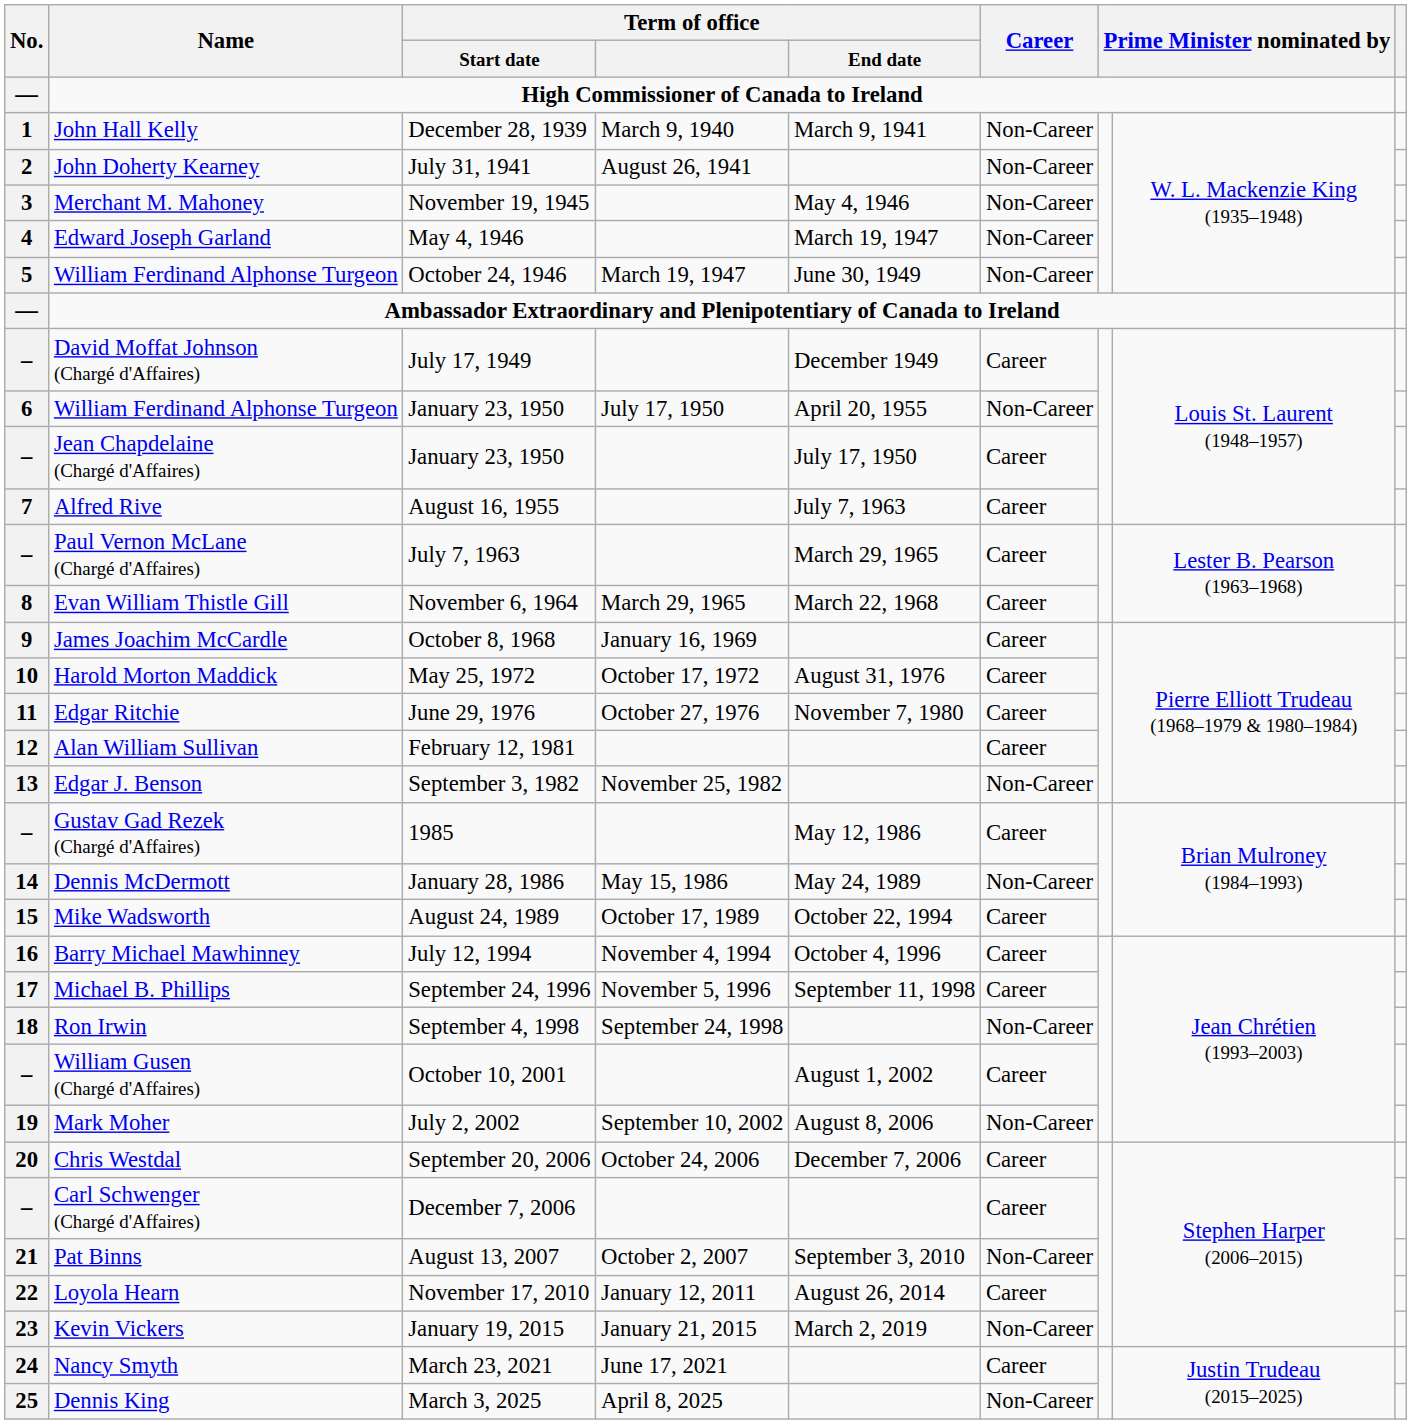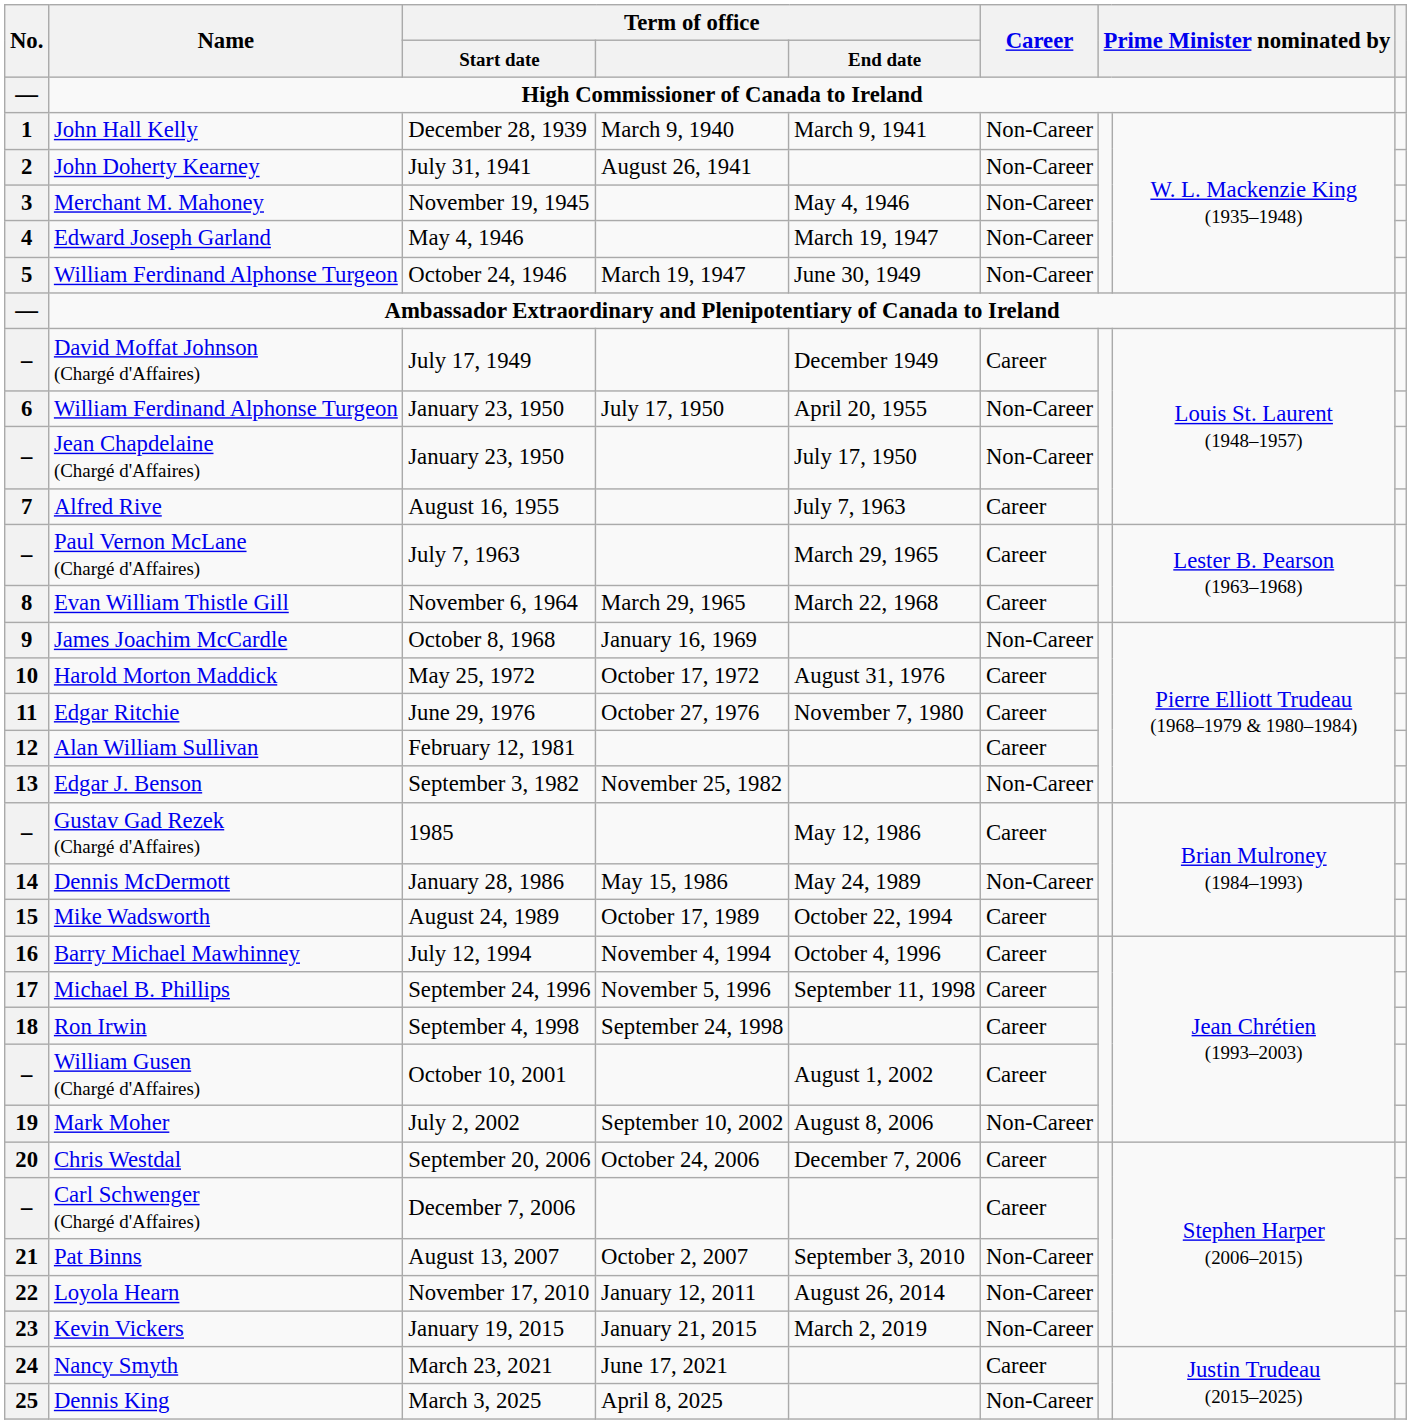 <table class="wikitable">
 <tr>
 <th rowspan="2">No.</th>
 <th rowspan="2">Name</th>
 <th colspan="3">Term of office</th>
 <th rowspan="2"><a href='#'>Career</a></th>
 <th rowspan="2"; colspan="2"><a href='#'>Prime Minister</a> nominated by</th>
 <th rowspan="2"></th>
 </tr>
 <tr>
 <th><small>Start date</small></th>
 <th><small><a href='#'></a></small></th>
 <th><small>End date</small></th>
 </tr>
 <tr>
 <th>—</th>
 <td style="text-align:center"; colspan="7"><strong>High Commissioner of Canada to Ireland</strong></td>
 <td></td>
 </tr>
 <tr>
 <th>1</th>
 <td><a href='#'>John Hall Kelly</a></td>
 <td>December 28, 1939</td>
 <td>March 9, 1940</td>
 <td>March 9, 1941</td>
 <td>Non-Career</td>
 <td rowspan="5"></td>
 <td rowspan="5"style=text-align:center><a href='#'>W. L. Mackenzie King</a><br><small>(1935–1948)</small></td>
 <td></td>
 </tr>
 <tr>
 <th>2</th>
 <td><a href='#'>John Doherty Kearney</a></td>
 <td>July 31, 1941</td>
 <td>August 26, 1941</td>
 <td></td>
 <td>Non-Career</td>
 <td></td>
 </tr>
 <tr>
 <th>3</th>
 <td><a href='#'>Merchant M. Mahoney</a></td>
 <td>November 19, 1945</td>
 <td></td>
 <td>May 4, 1946</td>
 <td>Non-Career</td>
 <td></td>
 </tr>
 <tr>
 <th>4</th>
 <td><a href='#'>Edward Joseph Garland</a></td>
 <td>May 4, 1946</td>
 <td></td>
 <td>March 19, 1947</td>
 <td>Non-Career</td>
 <td></td>
 </tr>
 <tr>
 <th>5</th>
 <td><a href='#'>William Ferdinand Alphonse Turgeon</a></td>
 <td>October 24, 1946</td>
 <td>March 19, 1947</td>
 <td>June 30, 1949</td>
 <td>Non-Career</td>
 <td></td>
 </tr>
 <tr>
 <th>—</th>
 <td style="text-align:center"; colspan="7"><strong>Ambassador Extraordinary and Plenipotentiary of Canada to Ireland</strong></td>
 <td></td>
 </tr>
 <tr>
 <th>–</th>
 <td><a href='#'>David Moffat Johnson</a><br><small>(Chargé d'Affaires)</small></td>
 <td>July 17, 1949</td>
 <td></td>
 <td>December 1949</td>
 <td>Career</td>
 <td rowspan="4"></td>
 <td rowspan="4"style=text-align:center><a href='#'>Louis St. Laurent</a><br><small>(1948–1957)</small></td>
 <td></td>
 </tr>
 <tr>
 <th>6</th>
 <td><a href='#'>William Ferdinand Alphonse Turgeon</a></td>
 <td>January 23, 1950</td>
 <td>July 17, 1950</td>
 <td>April 20, 1955</td>
 <td>Non-Career</td>
 <td></td>
 </tr>
 <tr>
 <th>–</th>
 <td><a href='#'>Jean Chapdelaine</a><br><small>(Chargé d'Affaires)</small></td>
 <td>January 23, 1950</td>
 <td></td>
 <td>July 17, 1950</td>
-<td>Career</td>
+<td>Non-Career</td>
 <td></td>
 </tr>
 <tr>
 <th>7</th>
 <td><a href='#'>Alfred Rive</a></td>
 <td>August 16, 1955</td>
 <td></td>
 <td>July 7, 1963</td>
 <td>Career</td>
 <td></td>
 </tr>
 <tr>
 <th>–</th>
 <td><a href='#'>Paul Vernon McLane</a><br><small>(Chargé d'Affaires)</small></td>
 <td>July 7, 1963</td>
 <td></td>
 <td>March 29, 1965</td>
 <td>Career</td>
 <td rowspan="2"></td>
 <td rowspan="2"style=text-align:center><a href='#'>Lester B. Pearson</a><br><small>(1963–1968)</small></td>
 <td></td>
 </tr>
 <tr>
 <th>8</th>
 <td><a href='#'>Evan William Thistle Gill</a></td>
 <td>November 6, 1964</td>
 <td>March 29, 1965</td>
 <td>March 22, 1968</td>
 <td>Career</td>
 <td></td>
 </tr>
 <tr>
 <th>9</th>
 <td><a href='#'>James Joachim McCardle</a></td>
 <td>October 8, 1968</td>
 <td>January 16, 1969</td>
 <td></td>
-<td>Career</td>
+<td>Non-Career</td>
 <td rowspan="5"></td>
 <td rowspan="5"style=text-align:center><a href='#'>Pierre Elliott Trudeau</a><br><small>(1968–1979 & 1980–1984)</small></td>
 <td></td>
 </tr>
 <tr>
 <th>10</th>
 <td><a href='#'>Harold Morton Maddick</a></td>
 <td>May 25, 1972</td>
 <td>October 17, 1972</td>
 <td>August 31, 1976</td>
 <td>Career</td>
 <td></td>
 </tr>
 <tr>
 <th>11</th>
 <td><a href='#'>Edgar Ritchie</a></td>
 <td>June 29, 1976</td>
 <td>October 27, 1976</td>
 <td>November 7, 1980</td>
 <td>Career</td>
 <td></td>
 </tr>
 <tr>
 <th>12</th>
 <td><a href='#'>Alan William Sullivan</a></td>
 <td>February 12, 1981</td>
 <td></td>
 <td></td>
 <td>Career</td>
 <td></td>
 </tr>
 <tr>
 <th>13</th>
 <td><a href='#'>Edgar J. Benson</a></td>
 <td>September 3, 1982</td>
 <td>November 25, 1982</td>
 <td></td>
 <td>Non-Career</td>
 <td></td>
 </tr>
 <tr>
 <th>–</th>
 <td><a href='#'>Gustav Gad Rezek</a><br><small>(Chargé d'Affaires)</small></td>
 <td>1985</td>
 <td></td>
 <td>May 12, 1986</td>
 <td>Career</td>
 <td rowspan="3"></td>
 <td rowspan="3"style=text-align:center><a href='#'>Brian Mulroney</a><br><small>(1984–1993)</small></td>
 <td></td>
 </tr>
 <tr>
 <th>14</th>
 <td><a href='#'>Dennis McDermott</a></td>
 <td>January 28, 1986</td>
 <td>May 15, 1986</td>
 <td>May 24, 1989</td>
 <td>Non-Career</td>
 <td></td>
 </tr>
 <tr>
 <th>15</th>
 <td><a href='#'>Mike Wadsworth</a></td>
 <td>August 24, 1989</td>
 <td>October 17, 1989</td>
 <td>October 22, 1994</td>
 <td>Career</td>
 <td></td>
 </tr>
 <tr>
 <th>16</th>
 <td><a href='#'>Barry Michael Mawhinney</a></td>
 <td>July 12, 1994</td>
 <td>November 4, 1994</td>
 <td>October 4, 1996</td>
 <td>Career</td>
 <td rowspan="5"></td>
 <td rowspan="5"style=text-align:center><a href='#'>Jean Chrétien</a><br><small>(1993–2003)</small></td>
 <td></td>
 </tr>
 <tr>
 <th>17</th>
 <td><a href='#'>Michael B. Phillips</a></td>
 <td>September 24, 1996</td>
 <td>November 5, 1996</td>
 <td>September 11, 1998</td>
 <td>Career</td>
 <td></td>
 </tr>
 <tr>
 <th>18</th>
 <td><a href='#'>Ron Irwin</a></td>
 <td>September 4, 1998</td>
 <td>September 24, 1998</td>
 <td></td>
-<td>Non-Career</td>
+<td>Career</td>
 <td></td>
 </tr>
 <tr>
 <th>–</th>
 <td><a href='#'>William Gusen</a><br><small>(Chargé d'Affaires)</small></td>
 <td>October 10, 2001</td>
 <td></td>
 <td>August 1, 2002</td>
 <td>Career</td>
 <td></td>
 </tr>
 <tr>
 <th>19</th>
 <td><a href='#'>Mark Moher</a></td>
 <td>July 2, 2002</td>
 <td>September 10, 2002</td>
 <td>August 8, 2006</td>
 <td>Non-Career</td>
 <td></td>
 </tr>
 <tr>
 <th>20</th>
 <td><a href='#'>Chris Westdal</a></td>
 <td>September 20, 2006</td>
 <td>October 24, 2006</td>
 <td>December 7, 2006</td>
 <td>Career</td>
 <td rowspan="5"></td>
 <td rowspan="5"style=text-align:center><a href='#'>Stephen Harper</a><br><small>(2006–2015)</small></td>
 <td></td>
 </tr>
 <tr>
 <th>–</th>
 <td><a href='#'>Carl Schwenger</a><br><small>(Chargé d'Affaires)</small></td>
 <td>December 7, 2006</td>
 <td></td>
 <td></td>
 <td>Career</td>
 <td></td>
 </tr>
 <tr>
 <th>21</th>
 <td><a href='#'>Pat Binns</a></td>
 <td>August 13, 2007</td>
 <td>October 2, 2007</td>
 <td>September 3, 2010</td>
 <td>Non-Career</td>
 <td></td>
 </tr>
 <tr>
 <th>22</th>
 <td><a href='#'>Loyola Hearn</a></td>
 <td>November 17, 2010</td>
 <td>January 12, 2011</td>
 <td>August 26, 2014</td>
-<td>Career</td>
+<td>Non-Career</td>
 <td></td>
 </tr>
 <tr>
 <th>23</th>
 <td><a href='#'>Kevin Vickers</a></td>
 <td>January 19, 2015</td>
 <td>January 21, 2015</td>
 <td>March 2, 2019</td>
 <td>Non-Career</td>
 <td></td>
 </tr>
 <tr>
 <th>24</th>
 <td><a href='#'>Nancy Smyth</a></td>
 <td>March 23, 2021</td>
 <td>June 17, 2021</td>
 <td></td>
 <td>Career</td>
 <td rowspan=2 ></td>
 <td rowspan=2 style=text-align:center><a href='#'>Justin Trudeau</a><br><small>(2015–2025)</small></td>
 <td></td>
 </tr>
 <tr>
 <th>25</th>
 <td><a href='#'>Dennis King</a></td>
 <td>March 3, 2025</td>
 <td>April 8, 2025</td>
 <td></td>
 <td>Non-Career</td>
 <td></td>
 </tr>
 </table>
